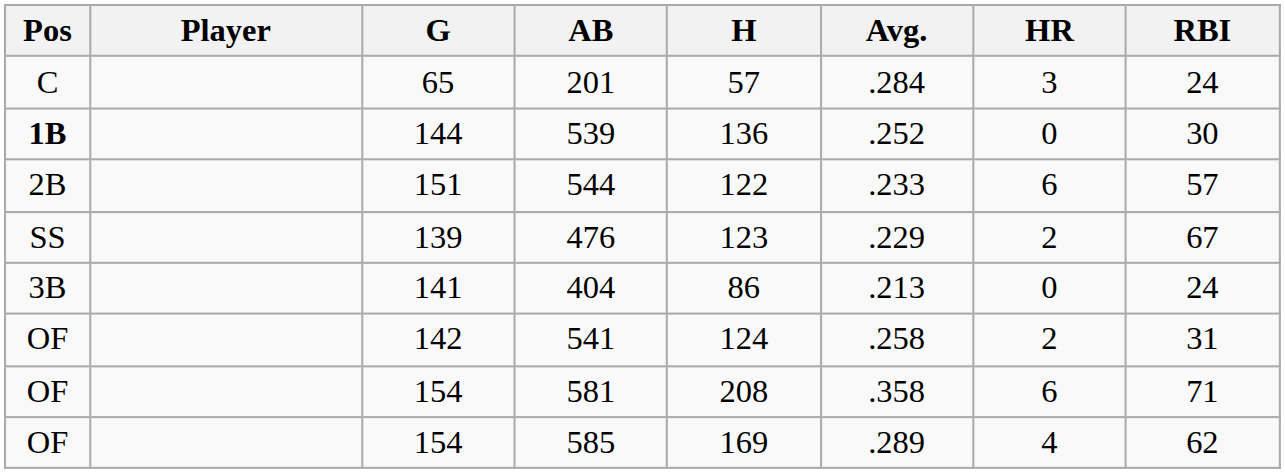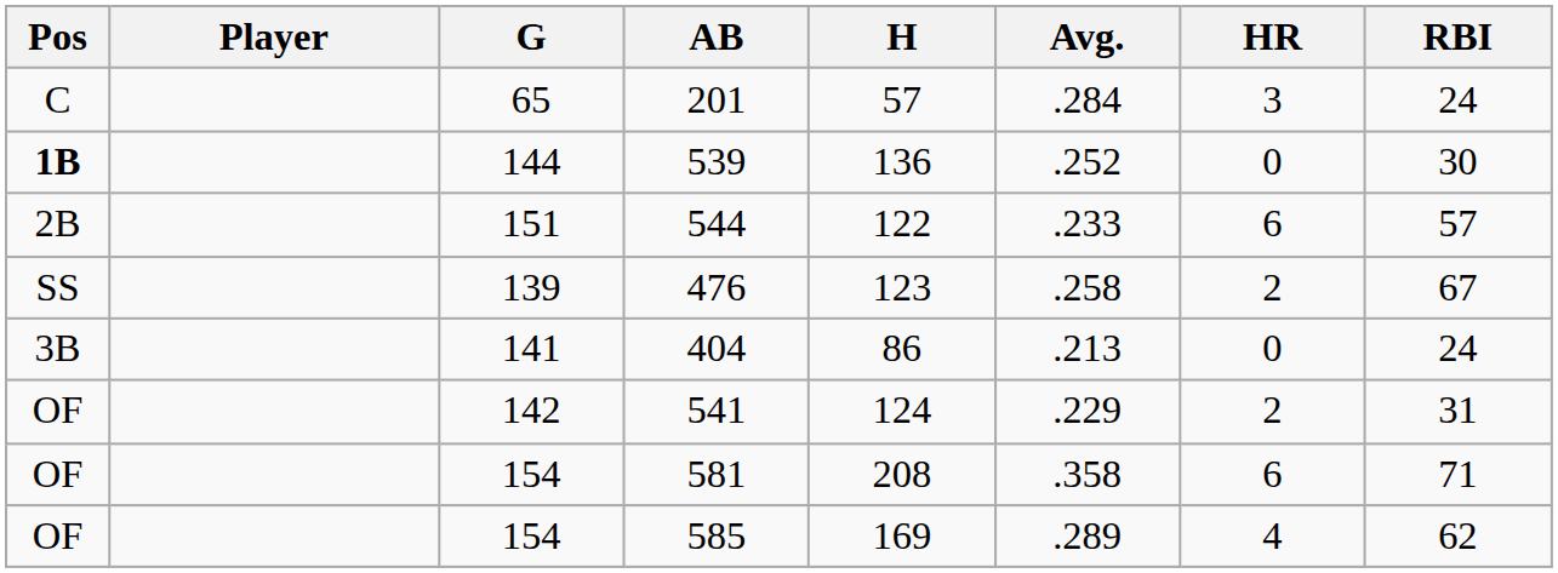 <table class="wikitable sortable">
 <tr>
 <th bgcolor="#DDDDFF" width="5%">Pos</th>
 <th bgcolor="#DDDDFF" width="16%">Player</th>
 <th bgcolor="#DDDDFF" width="9%">G</th>
 <th bgcolor="#DDDDFF" width="9%">AB</th>
 <th bgcolor="#DDDDFF" width="9%">H</th>
 <th bgcolor="#DDDDFF" width="9%">Avg.</th>
 <th bgcolor="#DDDDFF" width="9%">HR</th>
 <th bgcolor="#DDDDFF" width="9%">RBI</th>
 </tr>
 <tr align="center">
 <td>C</td>
 <td></td>
 <td>65</td>
 <td>201</td>
 <td>57</td>
 <td>.284</td>
 <td>3</td>
 <td>24</td>
 </tr>
 <tr align="center">
 <td><strong>1B</strong></td>
 <td></td>
 <td>144</td>
 <td>539</td>
 <td>136</td>
 <td>.252</td>
 <td>0</td>
 <td>30</td>
 </tr>
 <tr align="center">
 <td>2B</td>
 <td></td>
 <td>151</td>
 <td>544</td>
 <td>122</td>
 <td>.233</td>
 <td>6</td>
 <td>57</td>
 </tr>
 <tr align="center">
 <td>SS</td>
 <td></td>
 <td>139</td>
 <td>476</td>
 <td>123</td>
-<td>.229</td>
+<td>.258</td>
 <td>2</td>
 <td>67</td>
 </tr>
 <tr align="center">
 <td>3B</td>
 <td></td>
 <td>141</td>
 <td>404</td>
 <td>86</td>
 <td>.213</td>
 <td>0</td>
 <td>24</td>
 </tr>
 <tr align="center">
 <td>OF</td>
 <td></td>
 <td>142</td>
 <td>541</td>
 <td>124</td>
-<td>.258</td>
+<td>.229</td>
 <td>2</td>
 <td>31</td>
 </tr>
 <tr align="center">
 <td>OF</td>
 <td></td>
 <td>154</td>
 <td>581</td>
 <td>208</td>
 <td>.358</td>
 <td>6</td>
 <td>71</td>
 </tr>
 <tr align="center">
 <td>OF</td>
 <td></td>
 <td>154</td>
 <td>585</td>
 <td>169</td>
 <td>.289</td>
 <td>4</td>
 <td>62</td>
 </tr>
 </table>
